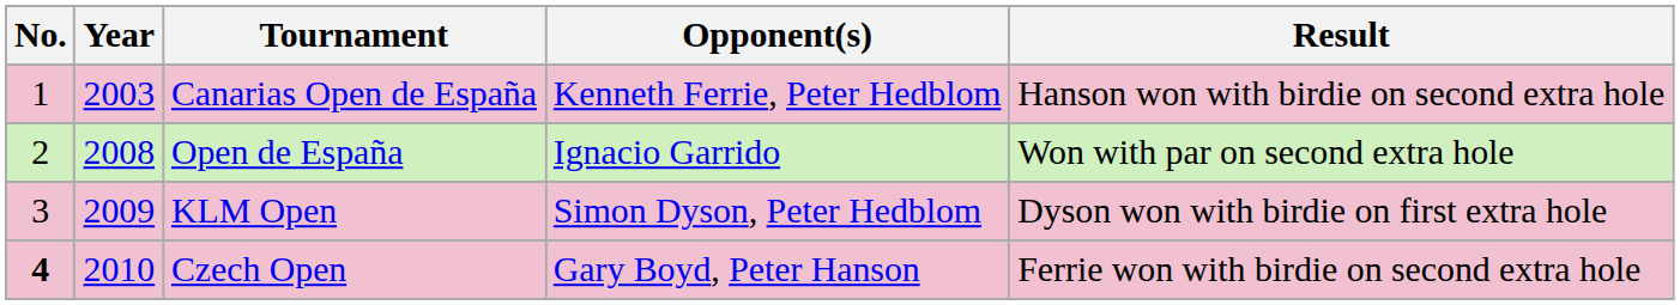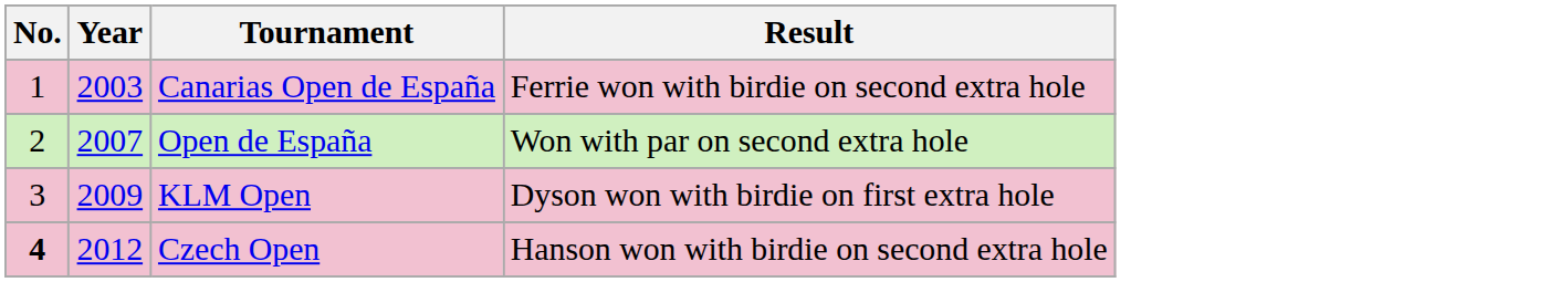 <table class="wikitable" style="font-size:95%;">
 <tr>
 <th>No.</th>
 <th>Year</th>
 <th>Tournament</th>
-<th>Opponent(s)</th>
 <th>Result</th>
 </tr>
 <tr style="background:#F2C1D1;">
 <td align=center>1</td>
 <td><a href='#'>2003</a></td>
 <td><a href='#'>Canarias Open de España</a></td>
-<td> <a href='#'>Kenneth Ferrie</a>,  <a href='#'>Peter Hedblom</a></td>
-<td>Hanson won with birdie on second extra hole</td>
+<td>Ferrie won with birdie on second extra hole</td>
 </tr>
 <tr style="background:#D0F0C0;">
 <td align=center>2</td>
-<td><a href='#'>2008</a></td>
+<td><a href='#'>2007</a></td>
 <td><a href='#'>Open de España</a></td>
-<td> <a href='#'>Ignacio Garrido</a></td>
 <td>Won with par on second extra hole</td>
 </tr>
 <tr style="background:#F2C1D1;">
 <td align=center>3</td>
 <td><a href='#'>2009</a></td>
 <td><a href='#'>KLM Open</a></td>
-<td> <a href='#'>Simon Dyson</a>,  <a href='#'>Peter Hedblom</a></td>
 <td>Dyson won with birdie on first extra hole</td>
 </tr>
 <tr style="background:#F2C1D1;">
 <td align=center><strong>4</strong></td>
-<td><a href='#'>2010</a></td>
+<td><a href='#'>2012</a></td>
 <td><a href='#'>Czech Open</a></td>
-<td> <a href='#'>Gary Boyd</a>,  <a href='#'>Peter Hanson</a></td>
-<td>Ferrie won with birdie on second extra hole</td>
+<td>Hanson won with birdie on second extra hole</td>
 </tr>
 </table>
